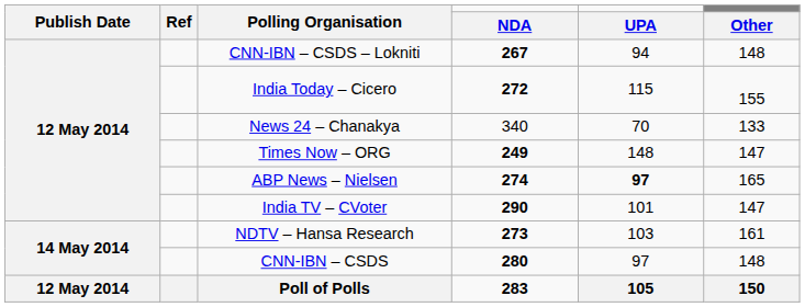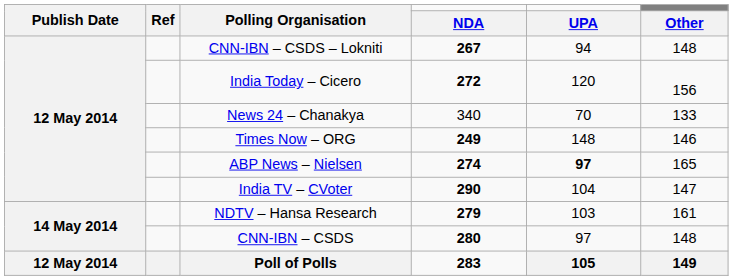 <table class="wikitable" style="text-align:center;font-size:100%;line-height:20px;">
 <tr>
 <th class="wikitable" rowspan="2" width="150px">Publish Date</th>
 <th class="wikitable" rowspan="2" width="30px">Ref</th>
 <th class="wikitable" rowspan="2" width="250px">Polling Organisation</th>
 <td bgcolor=></td>
 <td bgcolor=></td>
 <td style="background:grey;"></td>
 </tr>
 <tr>
 <th class="wikitable" width="120px"><a href='#'>NDA</a></th>
 <th class="wikitable" width="120px"><a href='#'>UPA</a></th>
 <th class="wikitable" width="90px"><a href='#'>Other</a></th>
 </tr>
 <tr class="hintergrundfarbe2" style="text-align:center">
 <th rowspan="6" style="text-align:center;">12 May 2014</th>
 <td></td>
 <td><a href='#'>CNN-IBN</a> – CSDS – Lokniti</td>
 <td bgcolor=><strong>267</strong></td>
 <td>94</td>
 <td>148</td>
 </tr>
 <tr>
 <td></td>
 <td><a href='#'>India Today</a> – Cicero</td>
 <td bgcolor=><strong>272</strong></td>
-<td>115</td>
-<td><br>155</td>
+<td>120</td>
+<td><br>156</td>
 </tr>
 <tr>
 <td></td>
 <td><a href='#'>News 24</a> – Chanakya</td>
 <td bgcolor=>340</td>
 <td>70</td>
 <td>133</td>
 </tr>
 <tr>
 <td></td>
 <td><a href='#'>Times Now</a> – ORG</td>
 <td bgcolor=><strong>249</strong></td>
 <td>148</td>
-<td>147</td>
+<td>146</td>
 </tr>
 <tr>
 <td></td>
 <td><a href='#'>ABP News</a> – <a href='#'>Nielsen</a></td>
 <td bgcolor=><strong>274</strong></td>
 <td><strong>97</strong></td>
 <td>165</td>
 </tr>
 <tr>
 <td></td>
 <td><a href='#'>India TV</a> – <a href='#'>CVoter</a></td>
 <td bgcolor=><strong>290</strong></td>
-<td>101</td>
+<td>104</td>
 <td>147</td>
 </tr>
 <tr>
 <th rowspan="2">14 May 2014</th>
 <td></td>
 <td><a href='#'>NDTV</a> – Hansa Research</td>
-<td bgcolor=><strong>273</strong></td>
+<td bgcolor=><strong>279</strong></td>
 <td>103</td>
 <td>161</td>
 </tr>
 <tr>
 <td></td>
 <td><a href='#'>CNN-IBN</a> – CSDS</td>
 <td bgcolor=><strong>280</strong></td>
 <td>97</td>
 <td>148</td>
 </tr>
 <tr>
 <th>12 May 2014</th>
 <th></th>
 <th>Poll of Polls</th>
 <td bgcolor=><strong>283</strong></td>
 <th>105</th>
-<th>150</th>
+<th>149</th>
 </tr>
 </table>
